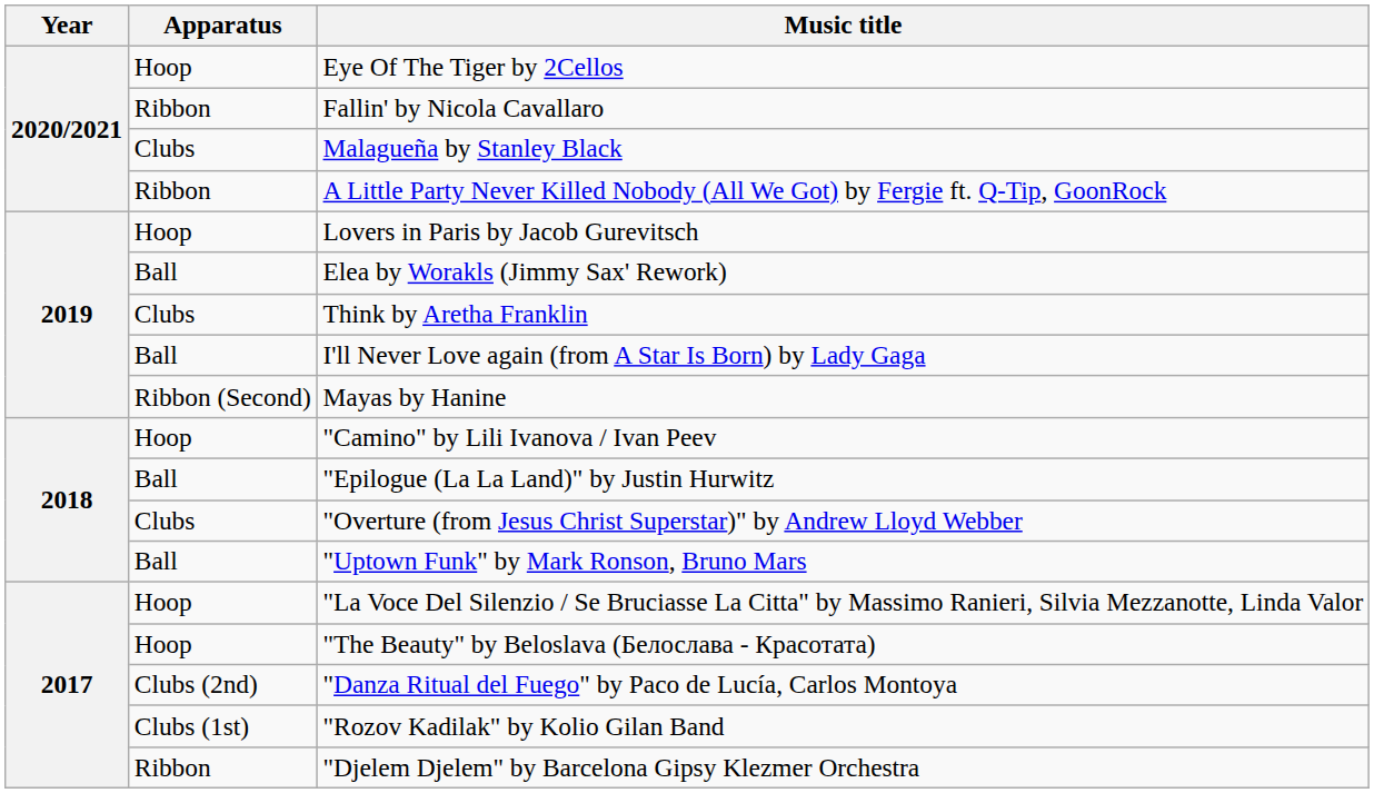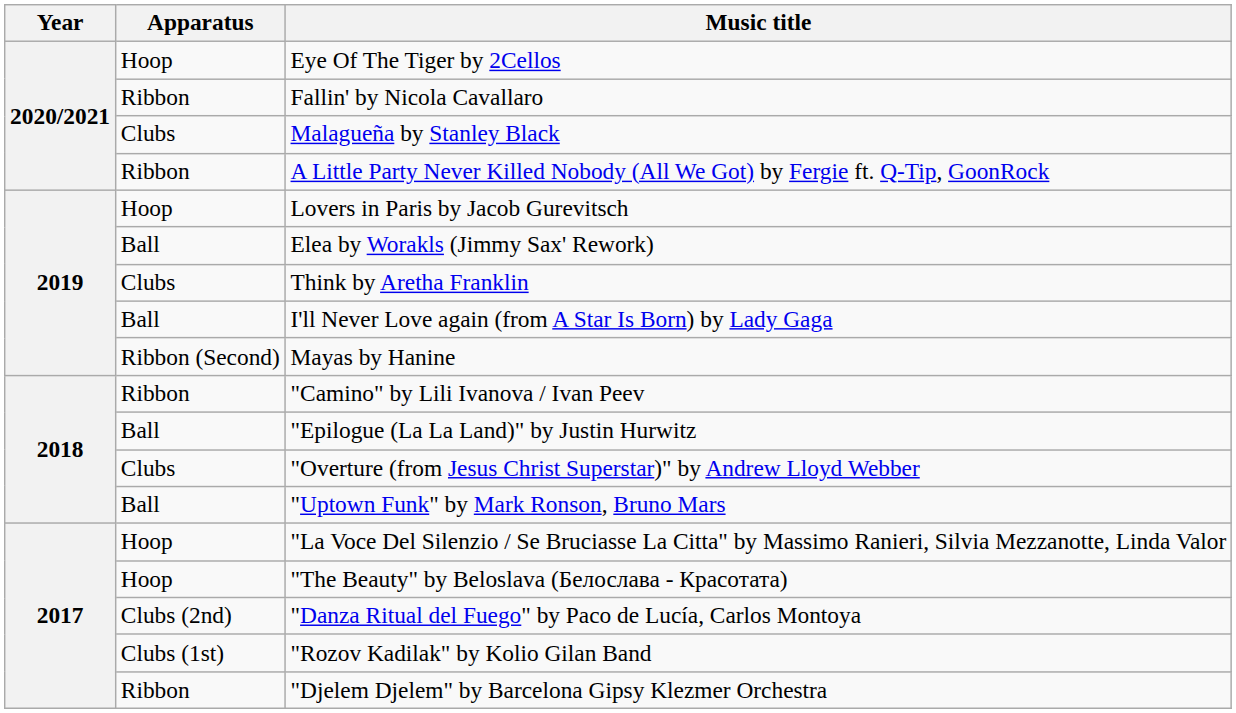 <table class="wikitable plainrowheaders">
 <tr>
 <th scope=col>Year</th>
 <th scope=col>Apparatus</th>
 <th scope=col>Music title</th>
 </tr>
 <tr>
 <th scope=row rowspan=4>2020/2021</th>
 <td>Hoop</td>
 <td>Eye Of The Tiger by <a href='#'>2Cellos</a></td>
 </tr>
 <tr>
 <td>Ribbon</td>
 <td>Fallin' by Nicola Cavallaro</td>
 </tr>
 <tr>
 <td>Clubs</td>
 <td><a href='#'>Malagueña</a> by <a href='#'>Stanley Black</a></td>
 </tr>
 <tr>
 <td>Ribbon</td>
 <td><a href='#'>A Little Party Never Killed Nobody (All We Got)</a> by <a href='#'>Fergie</a> ft. <a href='#'>Q-Tip</a>, <a href='#'>GoonRock</a></td>
 </tr>
 <tr>
 <th scope=row rowspan="5">2019</th>
 <td>Hoop</td>
 <td>Lovers in Paris by Jacob Gurevitsch</td>
 </tr>
 <tr>
 <td>Ball</td>
 <td>Elea by <a href='#'>Worakls</a> (Jimmy Sax' Rework)</td>
 </tr>
 <tr>
 <td>Clubs</td>
 <td>Think by <a href='#'>Aretha Franklin</a></td>
 </tr>
 <tr>
 <td>Ball</td>
 <td>I'll Never Love again (from <a href='#'>A Star Is Born</a>) by <a href='#'>Lady Gaga</a></td>
 </tr>
 <tr>
 <td>Ribbon (Second)</td>
 <td>Mayas by Hanine</td>
 </tr>
 <tr>
 <th scope=row rowspan=4>2018</th>
-<td>Hoop</td>
+<td>Ribbon</td>
 <td>"Camino" by Lili Ivanova / Ivan Peev</td>
 </tr>
 <tr>
 <td>Ball</td>
 <td>"Epilogue (La La Land)" by Justin Hurwitz</td>
 </tr>
 <tr>
 <td>Clubs</td>
 <td>"Overture (from <a href='#'>Jesus Christ Superstar</a>)" by <a href='#'>Andrew Lloyd Webber</a></td>
 </tr>
 <tr>
 <td>Ball</td>
 <td>"<a href='#'>Uptown Funk</a>" by <a href='#'>Mark Ronson</a>, <a href='#'>Bruno Mars</a></td>
 </tr>
 <tr>
 <th scope=row rowspan=5>2017</th>
 <td>Hoop</td>
 <td>"La Voce Del Silenzio / Se Bruciasse La Citta" by Massimo Ranieri, Silvia Mezzanotte, Linda Valor</td>
 </tr>
 <tr>
 <td>Hoop</td>
 <td>"The Beauty" by Beloslava (Белослава - Красотата)</td>
 </tr>
 <tr>
 <td>Clubs (2nd)</td>
 <td>"<a href='#'>Danza Ritual del Fuego</a>" by Paco de Lucía, Carlos Montoya</td>
 </tr>
 <tr>
 <td>Clubs (1st)</td>
 <td>"Rozov Kadilak" by Kolio Gilan Band</td>
 </tr>
 <tr>
 <td>Ribbon</td>
 <td>"Djelem Djelem" by Barcelona Gipsy Klezmer Orchestra</td>
 </tr>
 <tr>
 </tr>
 </table>
